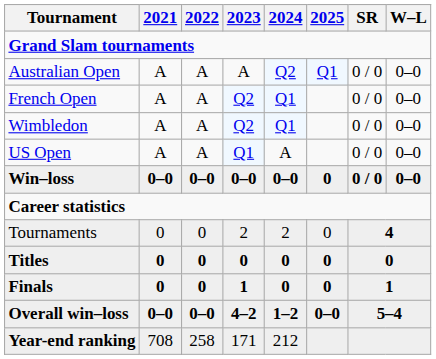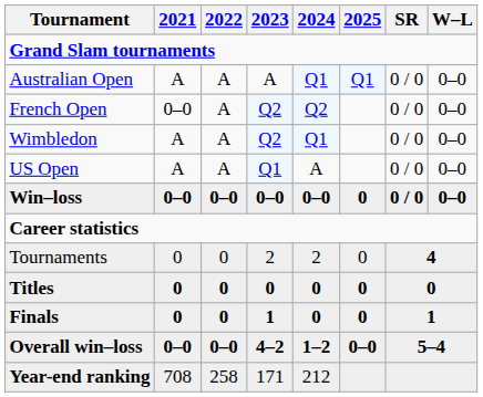 <table class=wikitable style=text-align:center;>
 <tr>
 <th>Tournament</th>
 <th><a href='#'>2021</a></th>
 <th><a href='#'>2022</a></th>
 <th><a href='#'>2023</a></th>
 <th><a href='#'>2024</a></th>
 <th><a href='#'>2025</a></th>
 <th>SR</th>
 <th>W–L</th>
 </tr>
 <tr>
 <td colspan="8" align="left"><strong><a href='#'>Grand Slam tournaments</a></strong></td>
 </tr>
 <tr>
 <td align=left><a href='#'>Australian Open</a></td>
 <td>A</td>
 <td>A</td>
 <td>A</td>
-<td bgcolor=f0f8ff><a href='#'>Q2</a></td>
+<td bgcolor=f0f8ff><a href='#'>Q1</a></td>
 <td bgcolor=f0f8ff><a href='#'>Q1</a></td>
 <td>0 / 0</td>
 <td>0–0</td>
 </tr>
 <tr>
 <td align=left><a href='#'>French Open</a></td>
-<td>A</td>
+<td>0–0</td>
 <td>A</td>
 <td bgcolor=f0f8ff><a href='#'>Q2</a></td>
-<td bgcolor=f0f8ff><a href='#'>Q1</a></td>
+<td bgcolor=f0f8ff><a href='#'>Q2</a></td>
 <td></td>
 <td>0 / 0</td>
 <td>0–0</td>
 </tr>
 <tr>
 <td align=left><a href='#'>Wimbledon</a></td>
 <td>A</td>
 <td>A</td>
 <td bgcolor=f0f8ff><a href='#'>Q2</a></td>
 <td bgcolor=f0f8ff><a href='#'>Q1</a></td>
 <td></td>
 <td>0 / 0</td>
 <td>0–0</td>
 </tr>
 <tr>
 <td align=left><a href='#'>US Open</a></td>
 <td>A</td>
 <td>A</td>
 <td bgcolor=f0f8ff><a href='#'>Q1</a></td>
 <td>A</td>
 <td></td>
 <td>0 / 0</td>
 <td>0–0</td>
 </tr>
 <tr style="font-weight:bold; background:#efefef;">
 <td style=text-align:left>Win–loss</td>
 <td>0–0</td>
 <td>0–0</td>
 <td>0–0</td>
 <td>0–0</td>
 <td>0</td>
 <td>0 / 0</td>
 <td>0–0</td>
 </tr>
 <tr>
 <td colspan="8" align="left"><strong>Career statistics</strong></td>
 </tr>
 <tr bgcolor=efefef>
 <td align=left>Tournaments</td>
 <td>0</td>
 <td>0</td>
 <td>2</td>
 <td>2</td>
 <td>0</td>
 <td colspan=2><strong>4</strong></td>
 </tr>
 <tr style=font-weight:bold;background:#efefef>
 <td style=text-align:left>Titles</td>
 <td>0</td>
 <td>0</td>
 <td>0</td>
 <td>0</td>
 <td>0</td>
 <td colspan=2>0</td>
 </tr>
 <tr style=font-weight:bold;background:#efefef>
 <td style=text-align:left>Finals</td>
 <td>0</td>
 <td>0</td>
 <td>1</td>
 <td>0</td>
 <td>0</td>
 <td colspan=2>1</td>
 </tr>
 <tr style="font-weight:bold; background:#efefef;">
 <td style="text-align:left;">Overall win–loss</td>
 <td>0–0</td>
 <td>0–0</td>
 <td>4–2</td>
 <td>1–2</td>
 <td>0–0</td>
 <td colspan=2>5–4</td>
 </tr>
 <tr bgcolor=efefef>
 <td align=left><strong>Year-end ranking</strong></td>
 <td>708</td>
 <td>258</td>
 <td>171</td>
 <td>212</td>
 <td></td>
 <td colspan=2></td>
 </tr>
 </table>
